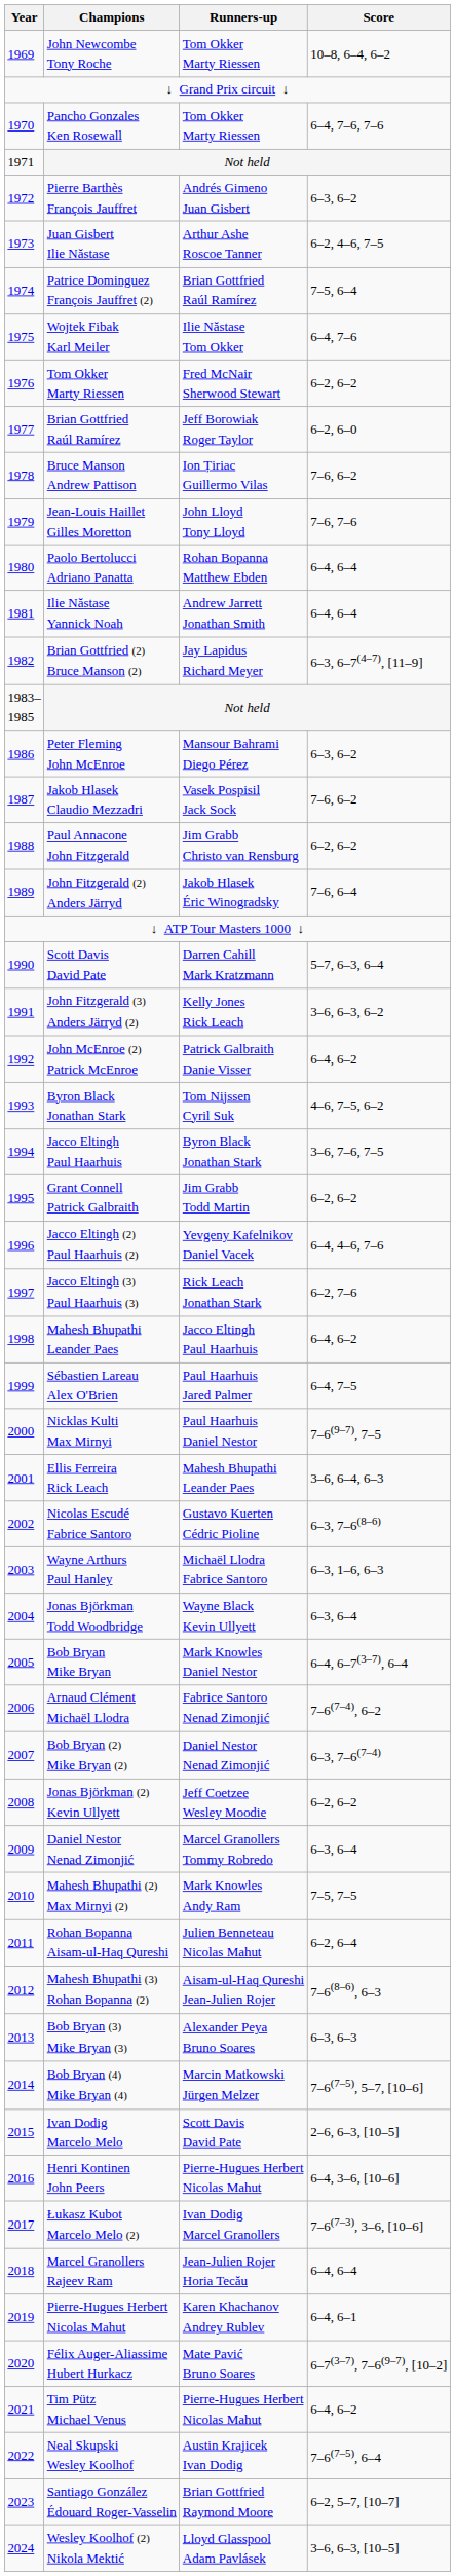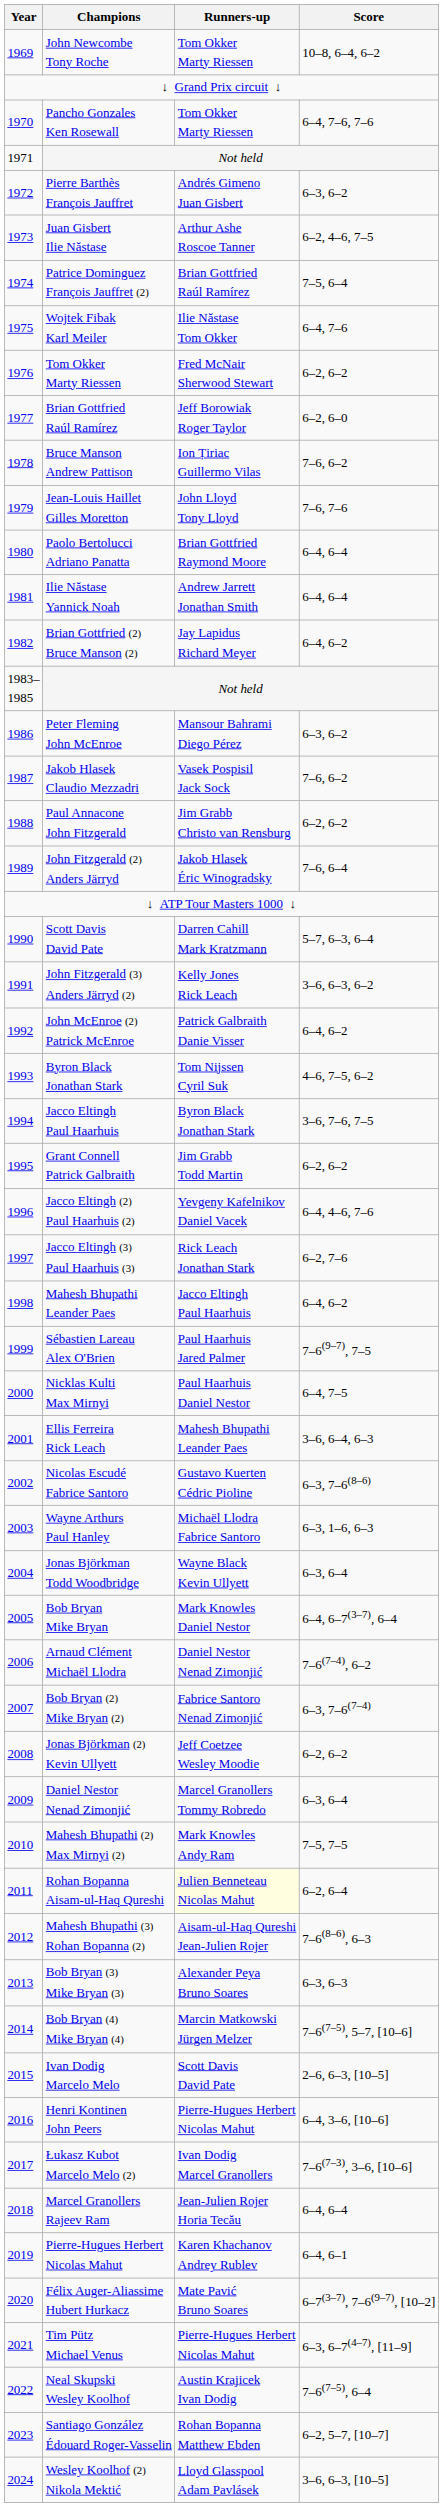 <table class="wikitable sortable" style="font-size:1.00em; line-height:1.5em;">
 <tr>
 <th>Year</th>
 <th>Champions</th>
 <th>Runners-up</th>
 <th>Score</th>
 </tr>
 <tr>
 <td><a href='#'>1969</a></td>
 <td> <a href='#'>John Newcombe</a> <br>  <a href='#'>Tony Roche</a></td>
 <td> <a href='#'>Tom Okker</a> <br>  <a href='#'>Marty Riessen</a></td>
 <td>10–8, 6–4, 6–2</td>
 </tr>
 <tr>
 <td colspan=4 align=center>↓  <a href='#'>Grand Prix circuit</a>  ↓</td>
 </tr>
 <tr>
 <td><a href='#'>1970</a></td>
 <td> <a href='#'>Pancho Gonzales</a> <br>  <a href='#'>Ken Rosewall</a></td>
 <td> <a href='#'>Tom Okker</a> <br>  <a href='#'>Marty Riessen</a></td>
 <td>6–4, 7–6, 7–6</td>
 </tr>
 <tr>
 <td>1971</td>
 <td colspan=3 align=center bgcolor="#f5f5f5"><em>Not held</em></td>
 </tr>
 <tr>
 <td><a href='#'>1972</a></td>
 <td> <a href='#'>Pierre Barthès</a> <br>  <a href='#'>François Jauffret</a></td>
 <td> <a href='#'>Andrés Gimeno</a> <br>  <a href='#'>Juan Gisbert</a></td>
 <td>6–3, 6–2</td>
 </tr>
 <tr>
 <td><a href='#'>1973</a></td>
 <td> <a href='#'>Juan Gisbert</a> <br>  <a href='#'>Ilie Năstase</a></td>
 <td> <a href='#'>Arthur Ashe</a> <br>  <a href='#'>Roscoe Tanner</a></td>
 <td>6–2, 4–6, 7–5</td>
 </tr>
 <tr>
 <td><a href='#'>1974</a></td>
 <td> <a href='#'>Patrice Dominguez</a> <br>  <a href='#'>François Jauffret</a> <small>(2)</small></td>
 <td> <a href='#'>Brian Gottfried</a> <br>  <a href='#'>Raúl Ramírez</a></td>
 <td>7–5, 6–4</td>
 </tr>
 <tr>
 <td><a href='#'>1975</a></td>
 <td> <a href='#'>Wojtek Fibak</a> <br>  <a href='#'>Karl Meiler</a></td>
 <td> <a href='#'>Ilie Năstase</a> <br>  <a href='#'>Tom Okker</a></td>
 <td>6–4, 7–6</td>
 </tr>
 <tr>
 <td><a href='#'>1976</a></td>
 <td> <a href='#'>Tom Okker</a> <br>  <a href='#'>Marty Riessen</a></td>
 <td> <a href='#'>Fred McNair</a> <br>  <a href='#'>Sherwood Stewart</a></td>
 <td>6–2, 6–2</td>
 </tr>
 <tr>
 <td><a href='#'>1977</a></td>
 <td> <a href='#'>Brian Gottfried</a> <br>  <a href='#'>Raúl Ramírez</a></td>
 <td> <a href='#'>Jeff Borowiak</a> <br>  <a href='#'>Roger Taylor</a></td>
 <td>6–2, 6–0</td>
 </tr>
 <tr>
 <td><a href='#'>1978</a></td>
 <td> <a href='#'>Bruce Manson</a> <br>  <a href='#'>Andrew Pattison</a></td>
 <td> <a href='#'>Ion Țiriac</a> <br>  <a href='#'>Guillermo Vilas</a></td>
 <td>7–6, 6–2</td>
 </tr>
 <tr>
 <td><a href='#'>1979</a></td>
 <td> <a href='#'>Jean-Louis Haillet</a> <br>  <a href='#'>Gilles Moretton</a></td>
 <td> <a href='#'>John Lloyd</a> <br>  <a href='#'>Tony Lloyd</a></td>
 <td>7–6, 7–6</td>
 </tr>
 <tr>
 <td><a href='#'>1980</a></td>
 <td> <a href='#'>Paolo Bertolucci</a> <br>  <a href='#'>Adriano Panatta</a></td>
-<td> <a href='#'>Rohan Bopanna</a> <br> <a href='#'>Matthew Ebden</a></td>
+<td> <a href='#'>Brian Gottfried</a> <br>  <a href='#'>Raymond Moore</a></td>
 <td>6–4, 6–4</td>
 </tr>
 <tr>
 <td><a href='#'>1981</a></td>
 <td> <a href='#'>Ilie Năstase</a> <br>  <a href='#'>Yannick Noah</a></td>
 <td> <a href='#'>Andrew Jarrett</a> <br>  <a href='#'>Jonathan Smith</a></td>
 <td>6–4, 6–4</td>
 </tr>
 <tr>
 <td><a href='#'>1982</a></td>
 <td> <a href='#'>Brian Gottfried</a> <small>(2)</small> <br>  <a href='#'>Bruce Manson</a> <small>(2)</small></td>
 <td> <a href='#'>Jay Lapidus</a> <br>  <a href='#'>Richard Meyer</a></td>
-<td>6–3, 6–7<sup>(4–7)</sup>, [11–9]</td>
+<td>6–4, 6–2</td>
 </tr>
 <tr>
 <td>1983–<br>1985</td>
 <td colspan=3 align=center bgcolor="#f5f5f5"><em>Not held</em></td>
 </tr>
 <tr>
 <td><a href='#'>1986</a></td>
 <td> <a href='#'>Peter Fleming</a> <br>  <a href='#'>John McEnroe</a></td>
 <td> <a href='#'>Mansour Bahrami</a> <br>  <a href='#'>Diego Pérez</a></td>
 <td>6–3, 6–2</td>
 </tr>
 <tr>
 <td><a href='#'>1987</a></td>
 <td> <a href='#'>Jakob Hlasek</a><br> <a href='#'>Claudio Mezzadri</a></td>
 <td> <a href='#'>Vasek Pospisil</a> <br>  <a href='#'>Jack Sock</a></td>
 <td>7–6, 6–2</td>
 </tr>
 <tr>
 <td><a href='#'>1988</a></td>
 <td> <a href='#'>Paul Annacone</a> <br>  <a href='#'>John Fitzgerald</a></td>
 <td> <a href='#'>Jim Grabb</a> <br>  <a href='#'>Christo van Rensburg</a></td>
 <td>6–2, 6–2</td>
 </tr>
 <tr>
 <td><a href='#'>1989</a></td>
 <td> <a href='#'>John Fitzgerald</a> <small>(2)</small> <br>  <a href='#'>Anders Järryd</a></td>
 <td> <a href='#'>Jakob Hlasek</a> <br>  <a href='#'>Éric Winogradsky</a></td>
 <td>7–6, 6–4</td>
 </tr>
 <tr>
 <td colspan=4 align=center>↓  <a href='#'>ATP Tour Masters 1000</a>  ↓</td>
 </tr>
 <tr>
 <td><a href='#'>1990</a></td>
 <td> <a href='#'>Scott Davis</a> <br>  <a href='#'>David Pate</a></td>
 <td> <a href='#'>Darren Cahill</a> <br>  <a href='#'>Mark Kratzmann</a></td>
 <td>5–7, 6–3, 6–4</td>
 </tr>
 <tr>
 <td><a href='#'>1991</a></td>
 <td> <a href='#'>John Fitzgerald</a> <small>(3)</small> <br>  <a href='#'>Anders Järryd</a> <small>(2)</small></td>
 <td> <a href='#'>Kelly Jones</a> <br>  <a href='#'>Rick Leach</a></td>
 <td>3–6, 6–3, 6–2</td>
 </tr>
 <tr>
 <td><a href='#'>1992</a></td>
 <td> <a href='#'>John McEnroe</a> <small>(2)</small> <br>  <a href='#'>Patrick McEnroe</a></td>
 <td> <a href='#'>Patrick Galbraith</a> <br>  <a href='#'>Danie Visser</a></td>
 <td>6–4, 6–2</td>
 </tr>
 <tr>
 <td><a href='#'>1993</a></td>
 <td> <a href='#'>Byron Black</a> <br>  <a href='#'>Jonathan Stark</a></td>
 <td> <a href='#'>Tom Nijssen</a> <br>  <a href='#'>Cyril Suk</a></td>
 <td>4–6, 7–5, 6–2</td>
 </tr>
 <tr>
 <td><a href='#'>1994</a></td>
 <td> <a href='#'>Jacco Eltingh</a> <br>  <a href='#'>Paul Haarhuis</a></td>
 <td> <a href='#'>Byron Black</a> <br>  <a href='#'>Jonathan Stark</a></td>
 <td>3–6, 7–6, 7–5</td>
 </tr>
 <tr>
 <td><a href='#'>1995</a></td>
 <td> <a href='#'>Grant Connell</a> <br>  <a href='#'>Patrick Galbraith</a></td>
 <td> <a href='#'>Jim Grabb</a> <br>  <a href='#'>Todd Martin</a></td>
 <td>6–2, 6–2</td>
 </tr>
 <tr>
 <td><a href='#'>1996</a></td>
 <td> <a href='#'>Jacco Eltingh</a> <small>(2)</small> <br>  <a href='#'>Paul Haarhuis</a> <small>(2)</small></td>
 <td> <a href='#'>Yevgeny Kafelnikov</a> <br>  <a href='#'>Daniel Vacek</a></td>
 <td>6–4, 4–6, 7–6</td>
 </tr>
 <tr>
 <td><a href='#'>1997</a></td>
 <td> <a href='#'>Jacco Eltingh</a> <small>(3)</small> <br>  <a href='#'>Paul Haarhuis</a> <small>(3)</small></td>
 <td> <a href='#'>Rick Leach</a> <br>  <a href='#'>Jonathan Stark</a></td>
 <td>6–2, 7–6</td>
 </tr>
 <tr>
 <td><a href='#'>1998</a></td>
 <td> <a href='#'>Mahesh Bhupathi</a> <br>  <a href='#'>Leander Paes</a></td>
 <td> <a href='#'>Jacco Eltingh</a> <br>  <a href='#'>Paul Haarhuis</a></td>
 <td>6–4, 6–2</td>
 </tr>
 <tr>
 <td><a href='#'>1999</a></td>
 <td> <a href='#'>Sébastien Lareau</a> <br>  <a href='#'>Alex O'Brien</a></td>
 <td> <a href='#'>Paul Haarhuis</a> <br>  <a href='#'>Jared Palmer</a></td>
-<td>6–4, 7–5</td>
+<td>7–6<sup>(9–7)</sup>, 7–5</td>
 </tr>
 <tr>
 <td><a href='#'>2000</a></td>
 <td> <a href='#'>Nicklas Kulti</a> <br>  <a href='#'>Max Mirnyi</a></td>
 <td> <a href='#'>Paul Haarhuis</a> <br>  <a href='#'>Daniel Nestor</a></td>
-<td>7–6<sup>(9–7)</sup>, 7–5</td>
+<td>6–4, 7–5</td>
 </tr>
 <tr>
 <td><a href='#'>2001</a></td>
 <td> <a href='#'>Ellis Ferreira</a> <br>  <a href='#'>Rick Leach</a></td>
 <td> <a href='#'>Mahesh Bhupathi</a> <br>  <a href='#'>Leander Paes</a></td>
 <td>3–6, 6–4, 6–3</td>
 </tr>
 <tr>
 <td><a href='#'>2002</a></td>
 <td> <a href='#'>Nicolas Escudé</a> <br>  <a href='#'>Fabrice Santoro</a></td>
 <td> <a href='#'>Gustavo Kuerten</a> <br>  <a href='#'>Cédric Pioline</a></td>
 <td>6–3, 7–6<sup>(8–6)</sup></td>
 </tr>
 <tr>
 <td><a href='#'>2003</a></td>
 <td> <a href='#'>Wayne Arthurs</a> <br>  <a href='#'>Paul Hanley</a></td>
 <td> <a href='#'>Michaël Llodra</a> <br>  <a href='#'>Fabrice Santoro</a></td>
 <td>6–3, 1–6, 6–3</td>
 </tr>
 <tr>
 <td><a href='#'>2004</a></td>
 <td> <a href='#'>Jonas Björkman</a> <br>  <a href='#'>Todd Woodbridge</a></td>
 <td> <a href='#'>Wayne Black</a> <br>  <a href='#'>Kevin Ullyett</a></td>
 <td>6–3, 6–4</td>
 </tr>
 <tr>
 <td><a href='#'>2005</a></td>
 <td> <a href='#'>Bob Bryan</a> <br>  <a href='#'>Mike Bryan</a></td>
 <td> <a href='#'>Mark Knowles</a> <br>  <a href='#'>Daniel Nestor</a></td>
 <td>6–4, 6–7<sup>(3–7)</sup>, 6–4</td>
 </tr>
 <tr>
 <td><a href='#'>2006</a></td>
 <td> <a href='#'>Arnaud Clément</a> <br>  <a href='#'>Michaël Llodra</a></td>
-<td> <a href='#'>Fabrice Santoro</a> <br>  <a href='#'>Nenad Zimonjić</a></td>
+<td> <a href='#'>Daniel Nestor</a> <br>  <a href='#'>Nenad Zimonjić</a></td>
 <td>7–6<sup>(7–4)</sup>, 6–2</td>
 </tr>
 <tr>
 <td><a href='#'>2007</a></td>
 <td> <a href='#'>Bob Bryan</a> <small>(2)</small> <br>  <a href='#'>Mike Bryan</a> <small>(2)</small></td>
-<td> <a href='#'>Daniel Nestor</a> <br>  <a href='#'>Nenad Zimonjić</a></td>
+<td> <a href='#'>Fabrice Santoro</a> <br>  <a href='#'>Nenad Zimonjić</a></td>
 <td>6–3, 7–6<sup>(7–4)</sup></td>
 </tr>
 <tr>
 <td><a href='#'>2008</a></td>
 <td> <a href='#'>Jonas Björkman</a> <small>(2)</small> <br>  <a href='#'>Kevin Ullyett</a></td>
 <td> <a href='#'>Jeff Coetzee</a> <br>  <a href='#'>Wesley Moodie</a></td>
 <td>6–2, 6–2</td>
 </tr>
 <tr>
 <td><a href='#'>2009</a></td>
 <td> <a href='#'>Daniel Nestor</a> <br> <a href='#'>Nenad Zimonjić</a></td>
 <td> <a href='#'>Marcel Granollers</a> <br>  <a href='#'>Tommy Robredo</a></td>
 <td>6–3, 6–4</td>
 </tr>
 <tr>
 <td><a href='#'>2010</a></td>
 <td> <a href='#'>Mahesh Bhupathi</a> <small>(2)</small> <br>  <a href='#'>Max Mirnyi</a> <small>(2)</small></td>
 <td> <a href='#'>Mark Knowles</a> <br>  <a href='#'>Andy Ram</a></td>
 <td>7–5, 7–5</td>
 </tr>
 <tr>
 <td><a href='#'>2011</a></td>
 <td> <a href='#'>Rohan Bopanna</a> <br>  <a href='#'>Aisam-ul-Haq Qureshi</a></td>
-<td> <a href='#'>Julien Benneteau</a> <br>  <a href='#'>Nicolas Mahut</a></td>
+<td style="background: lightyellow;"> <a href='#'>Julien Benneteau</a> <br>  <a href='#'>Nicolas Mahut</a></td>
 <td>6–2, 6–4</td>
 </tr>
 <tr>
 <td><a href='#'>2012</a></td>
 <td> <a href='#'>Mahesh Bhupathi</a> <small>(3)</small> <br> <a href='#'>Rohan Bopanna</a> <small>(2)</small></td>
 <td> <a href='#'>Aisam-ul-Haq Qureshi</a> <br>  <a href='#'>Jean-Julien Rojer</a></td>
 <td>7–6<sup>(8–6)</sup>, 6–3</td>
 </tr>
 <tr>
 <td><a href='#'>2013</a></td>
 <td> <a href='#'>Bob Bryan</a> <small>(3)</small> <br>  <a href='#'>Mike Bryan</a> <small>(3)</small></td>
 <td> <a href='#'>Alexander Peya</a> <br>  <a href='#'>Bruno Soares</a></td>
 <td>6–3, 6–3</td>
 </tr>
 <tr>
 <td><a href='#'>2014</a></td>
 <td> <a href='#'>Bob Bryan</a> <small>(4)</small> <br>  <a href='#'>Mike Bryan</a> <small>(4)</small></td>
 <td> <a href='#'>Marcin Matkowski</a> <br>  <a href='#'>Jürgen Melzer</a></td>
 <td>7–6<sup>(7–5)</sup>, 5–7, [10–6]</td>
 </tr>
 <tr>
 <td><a href='#'>2015</a></td>
 <td> <a href='#'>Ivan Dodig</a> <br>  <a href='#'>Marcelo Melo</a></td>
 <td> <a href='#'>Scott Davis</a><br> <a href='#'>David Pate</a></td>
 <td>2–6, 6–3, [10–5]</td>
 </tr>
 <tr>
 <td><a href='#'>2016</a></td>
 <td> <a href='#'>Henri Kontinen</a> <br>  <a href='#'>John Peers</a></td>
 <td> <a href='#'>Pierre-Hugues Herbert</a> <br>  <a href='#'>Nicolas Mahut</a></td>
 <td>6–4, 3–6, [10–6]</td>
 </tr>
 <tr>
 <td><a href='#'>2017</a></td>
 <td> <a href='#'>Łukasz Kubot</a> <br>  <a href='#'>Marcelo Melo</a> <small>(2)</small></td>
 <td> <a href='#'>Ivan Dodig</a> <br>  <a href='#'>Marcel Granollers</a></td>
 <td>7–6<sup>(7–3)</sup>, 3–6, [10–6]</td>
 </tr>
 <tr>
 <td><a href='#'>2018</a></td>
 <td> <a href='#'>Marcel Granollers</a> <br>  <a href='#'>Rajeev Ram</a></td>
 <td> <a href='#'>Jean-Julien Rojer</a> <br>  <a href='#'>Horia Tecău</a></td>
 <td>6–4, 6–4</td>
 </tr>
 <tr>
 <td><a href='#'>2019</a></td>
 <td> <a href='#'>Pierre-Hugues Herbert</a><br> <a href='#'>Nicolas Mahut</a></td>
 <td> <a href='#'>Karen Khachanov</a> <br>  <a href='#'>Andrey Rublev</a></td>
 <td>6–4, 6–1</td>
 </tr>
 <tr>
 <td><a href='#'>2020</a></td>
 <td> <a href='#'>Félix Auger-Aliassime</a><br> <a href='#'>Hubert Hurkacz</a></td>
 <td> <a href='#'>Mate Pavić</a> <br>  <a href='#'>Bruno Soares</a></td>
 <td>6–7<sup>(3–7)</sup>, 7–6<sup>(9–7)</sup>, [10–2]</td>
 </tr>
 <tr>
 <td><a href='#'>2021</a></td>
 <td> <a href='#'>Tim Pütz</a> <br>  <a href='#'>Michael Venus</a></td>
 <td> <a href='#'>Pierre-Hugues Herbert</a> <br>  <a href='#'>Nicolas Mahut</a></td>
-<td>6–4, 6–2</td>
+<td>6–3, 6–7<sup>(4–7)</sup>, [11–9]</td>
 </tr>
 <tr>
 <td><a href='#'>2022</a></td>
 <td> <a href='#'>Neal Skupski</a> <br>  <a href='#'>Wesley Koolhof</a></td>
 <td> <a href='#'>Austin Krajicek</a> <br>  <a href='#'>Ivan Dodig</a></td>
 <td>7–6<sup>(7–5)</sup>, 6–4</td>
 </tr>
 <tr>
 <td><a href='#'>2023</a></td>
 <td> <a href='#'>Santiago González</a> <br> <a href='#'>Édouard Roger-Vasselin</a></td>
-<td> <a href='#'>Brian Gottfried</a> <br>  <a href='#'>Raymond Moore</a></td>
+<td> <a href='#'>Rohan Bopanna</a> <br> <a href='#'>Matthew Ebden</a></td>
 <td>6–2, 5–7, [10–7]</td>
 </tr>
 <tr>
 <td><a href='#'>2024</a></td>
 <td> <a href='#'>Wesley Koolhof</a> <small>(2)</small> <br>  <a href='#'>Nikola Mektić</a></td>
 <td> <a href='#'>Lloyd Glasspool</a> <br>  <a href='#'>Adam Pavlásek</a></td>
 <td>3–6, 6–3, [10–5]</td>
 </tr>
 </table>
